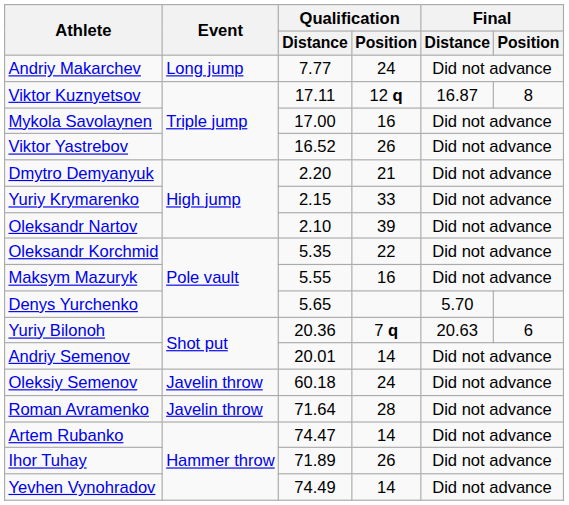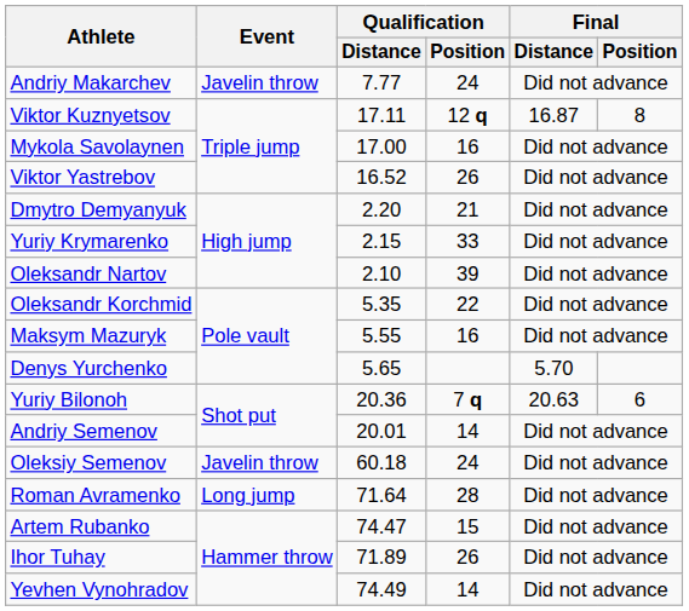 <table class=wikitable style="font-size:90%">
 <tr>
 <th rowspan="2">Athlete</th>
 <th rowspan="2">Event</th>
 <th colspan="2">Qualification</th>
 <th colspan="2">Final</th>
 </tr>
 <tr style="font-size:95%">
 <th>Distance</th>
 <th>Position</th>
 <th>Distance</th>
 <th>Position</th>
 </tr>
 <tr align=center>
 <td align=left><a href='#'>Andriy Makarchev</a></td>
-<td align=left><a href='#'>Long jump</a></td>
+<td align=left><a href='#'>Javelin throw</a></td>
 <td>7.77</td>
 <td>24</td>
 <td colspan=2>Did not advance</td>
 </tr>
 <tr align=center>
 <td align=left><a href='#'>Viktor Kuznyetsov</a></td>
 <td align=left rowspan=3><a href='#'>Triple jump</a></td>
 <td>17.11</td>
 <td>12 <strong>q</strong></td>
 <td>16.87</td>
 <td>8</td>
 </tr>
 <tr align=center>
 <td align=left><a href='#'>Mykola Savolaynen</a></td>
 <td>17.00</td>
 <td>16</td>
 <td colspan=2>Did not advance</td>
 </tr>
 <tr align=center>
 <td align=left><a href='#'>Viktor Yastrebov</a></td>
 <td>16.52</td>
 <td>26</td>
 <td colspan=2>Did not advance</td>
 </tr>
 <tr align=center>
 <td align=left><a href='#'>Dmytro Demyanyuk</a></td>
 <td align=left rowspan=3><a href='#'>High jump</a></td>
 <td>2.20</td>
 <td>21</td>
 <td colspan=2>Did not advance</td>
 </tr>
 <tr align=center>
 <td align=left><a href='#'>Yuriy Krymarenko</a></td>
 <td>2.15</td>
 <td>33</td>
 <td colspan=2>Did not advance</td>
 </tr>
 <tr align=center>
 <td align=left><a href='#'>Oleksandr Nartov</a></td>
 <td>2.10</td>
 <td>39</td>
 <td colspan=2>Did not advance</td>
 </tr>
 <tr align=center>
 <td align=left><a href='#'>Oleksandr Korchmid</a></td>
 <td align=left rowspan=3><a href='#'>Pole vault</a></td>
 <td>5.35</td>
 <td>22</td>
 <td colspan=2>Did not advance</td>
 </tr>
 <tr align=center>
 <td align=left><a href='#'>Maksym Mazuryk</a></td>
 <td>5.55</td>
 <td>16</td>
 <td colspan=2>Did not advance</td>
 </tr>
 <tr align=center>
 <td align=left><a href='#'>Denys Yurchenko</a></td>
 <td>5.65</td>
 <td></td>
 <td>5.70</td>
 <td></td>
 </tr>
 <tr align=center>
 <td align=left><a href='#'>Yuriy Bilonoh</a></td>
 <td align=left rowspan=2><a href='#'>Shot put</a></td>
 <td>20.36</td>
 <td>7 <strong>q</strong></td>
 <td>20.63</td>
 <td>6</td>
 </tr>
 <tr align=center>
 <td align=left><a href='#'>Andriy Semenov</a></td>
 <td>20.01</td>
 <td>14</td>
 <td colspan=2>Did not advance</td>
 </tr>
 <tr align=center>
 <td align=left><a href='#'>Oleksiy Semenov</a></td>
 <td align=left><a href='#'>Javelin throw</a></td>
 <td>60.18</td>
 <td>24</td>
 <td colspan=2>Did not advance</td>
 </tr>
 <tr align=center>
 <td align=left><a href='#'>Roman Avramenko</a></td>
-<td align=left><a href='#'>Javelin throw</a></td>
+<td align=left><a href='#'>Long jump</a></td>
 <td>71.64</td>
 <td>28</td>
 <td colspan=2>Did not advance</td>
 </tr>
 <tr align=center>
 <td align=left><a href='#'>Artem Rubanko</a></td>
 <td align=left rowspan=3><a href='#'>Hammer throw</a></td>
 <td>74.47</td>
-<td>14</td>
+<td>15</td>
 <td colspan=2>Did not advance</td>
 </tr>
 <tr align=center>
 <td align=left><a href='#'>Ihor Tuhay</a></td>
 <td>71.89</td>
 <td>26</td>
 <td colspan=2>Did not advance</td>
 </tr>
 <tr align=center>
 <td align=left><a href='#'>Yevhen Vynohradov</a></td>
 <td>74.49</td>
 <td>14</td>
 <td colspan=2>Did not advance</td>
 </tr>
 </table>
